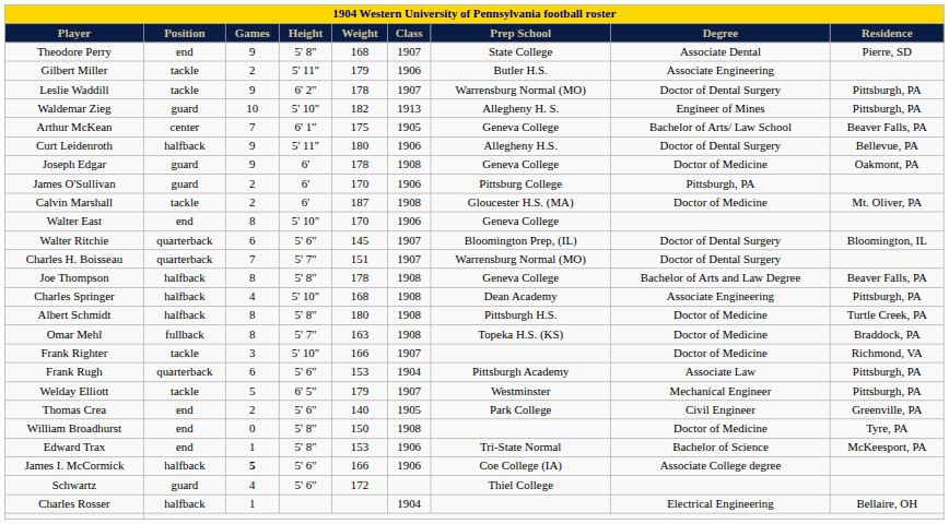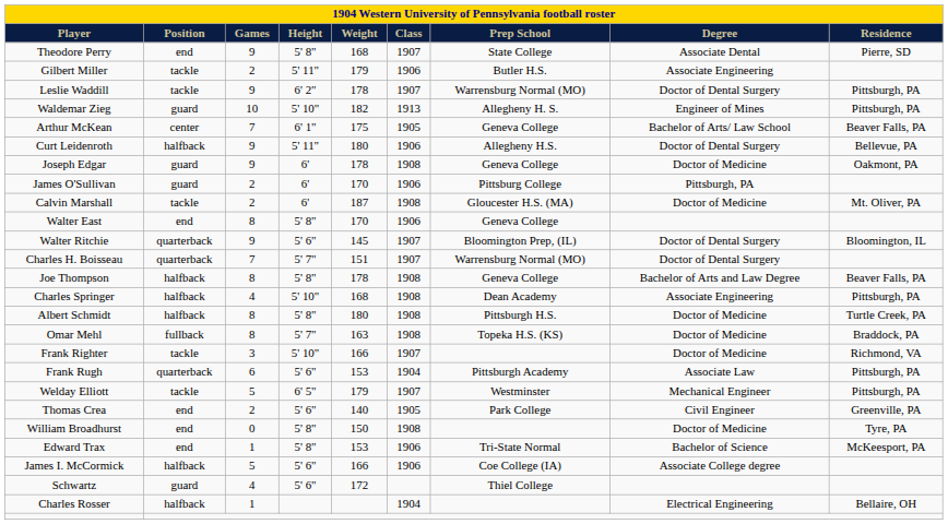 <table class="wikitable collapsible collapsed" style="margin: left; text-align:right; width:100%;">
 <tr>
 <th colspan="10" ; style="background:gold; color:darkblue; text-align: center;"><strong>1904 Western University of Pennsylvania football roster</strong></th>
 </tr>
 <tr align="center"  style="background:#091C44; color:#CEC499;">
 <td><strong>Player</strong></td>
 <td><strong>Position</strong></td>
 <td><strong>Games</strong></td>
 <td><strong>Height</strong></td>
 <td><strong>Weight</strong></td>
 <td><strong>Class</strong></td>
 <td><strong>Prep School</strong></td>
 <td><strong>Degree</strong></td>
 <td><strong>Residence</strong></td>
 </tr>
 <tr align="center" bgcolor="">
 <td>Theodore Perry</td>
 <td>end</td>
 <td>9</td>
 <td>5' 8"</td>
 <td>168</td>
 <td>1907</td>
 <td>State College</td>
 <td>Associate Dental</td>
 <td>Pierre, SD</td>
 </tr>
 <tr align="center" bgcolor="">
 <td>Gilbert Miller</td>
 <td>tackle</td>
 <td>2</td>
 <td>5' 11"</td>
 <td>179</td>
 <td>1906</td>
 <td>Butler H.S.</td>
 <td>Associate Engineering</td>
 <td></td>
 </tr>
 <tr align="center" bgcolor="">
 <td>Leslie Waddill</td>
 <td>tackle</td>
 <td>9</td>
 <td>6' 2"</td>
 <td>178</td>
 <td>1907</td>
 <td>Warrensburg Normal (MO)</td>
 <td>Doctor of Dental Surgery</td>
 <td>Pittsburgh, PA</td>
 </tr>
 <tr align="center" bgcolor="">
 <td>Waldemar Zieg</td>
 <td>guard</td>
 <td>10</td>
 <td>5' 10"</td>
 <td>182</td>
 <td>1913</td>
 <td>Allegheny H. S.</td>
 <td>Engineer of Mines</td>
 <td>Pittsburgh, PA</td>
 </tr>
 <tr align="center" bgcolor="">
 <td>Arthur McKean</td>
 <td>center</td>
 <td>7</td>
 <td>6' 1"</td>
 <td>175</td>
 <td>1905</td>
 <td>Geneva College</td>
 <td>Bachelor of Arts/ Law School</td>
 <td>Beaver Falls, PA</td>
 </tr>
 <tr align="center" bgcolor="">
 <td>Curt Leidenroth</td>
 <td>halfback</td>
 <td>9</td>
 <td>5' 11"</td>
 <td>180</td>
 <td>1906</td>
 <td>Allegheny H.S.</td>
 <td>Doctor of Dental Surgery</td>
 <td>Bellevue, PA</td>
 </tr>
 <tr align="center" bgcolor="">
 <td>Joseph Edgar</td>
 <td>guard</td>
 <td>9</td>
 <td>6'</td>
 <td>178</td>
 <td>1908</td>
 <td>Geneva College</td>
 <td>Doctor of Medicine</td>
 <td>Oakmont, PA</td>
 </tr>
 <tr align="center" bgcolor="">
 <td>James O'Sullivan</td>
 <td>guard</td>
 <td>2</td>
 <td>6'</td>
 <td>170</td>
 <td>1906</td>
 <td>Pittsburg College</td>
 <td Doctor of Medicine>Pittsburgh, PA</td>
 </tr>
 <tr align="center" bgcolor="">
 <td>Calvin Marshall</td>
 <td>tackle</td>
 <td>2</td>
 <td>6'</td>
 <td>187</td>
 <td>1908</td>
 <td>Gloucester H.S. (MA)</td>
 <td>Doctor of Medicine</td>
 <td>Mt. Oliver, PA</td>
 </tr>
 <tr align="center" bgcolor="">
 <td>Walter East</td>
 <td>end</td>
 <td>8</td>
-<td>5' 10"</td>
+<td>5' 8"</td>
 <td>170</td>
 <td>1906</td>
 <td>Geneva College</td>
 <td></td>
 <td></td>
 </tr>
 <tr align="center" bgcolor="">
 <td>Walter Ritchie</td>
 <td>quarterback</td>
-<td>6</td>
+<td>9</td>
 <td>5' 6"</td>
 <td>145</td>
 <td>1907</td>
 <td>Bloomington Prep, (IL)</td>
 <td>Doctor of Dental Surgery</td>
 <td>Bloomington, IL</td>
 </tr>
 <tr align="center" bgcolor="">
 <td>Charles H. Boisseau</td>
 <td>quarterback</td>
 <td>7</td>
 <td>5' 7"</td>
 <td>151</td>
 <td>1907</td>
 <td>Warrensburg Normal (MO)</td>
 <td>Doctor of Dental Surgery</td>
 <td></td>
 </tr>
 <tr align="center" bgcolor="">
 <td>Joe Thompson</td>
 <td>halfback</td>
 <td>8</td>
 <td>5' 8"</td>
 <td>178</td>
 <td>1908</td>
 <td>Geneva College</td>
 <td>Bachelor of Arts and Law Degree</td>
 <td>Beaver Falls, PA</td>
 </tr>
 <tr align="center" bgcolor="">
 <td>Charles Springer</td>
 <td>halfback</td>
 <td>4</td>
 <td>5' 10"</td>
 <td>168</td>
 <td>1908</td>
 <td>Dean Academy</td>
 <td>Associate Engineering</td>
 <td>Pittsburgh, PA</td>
 </tr>
 <tr align="center" bgcolor="">
 <td>Albert Schmidt</td>
 <td>halfback</td>
 <td>8</td>
 <td>5' 8"</td>
 <td>180</td>
 <td>1908</td>
 <td>Pittsburgh H.S.</td>
 <td>Doctor of Medicine</td>
 <td>Turtle Creek, PA</td>
 </tr>
 <tr align="center" bgcolor="">
 <td>Omar Mehl</td>
 <td>fullback</td>
 <td>8</td>
 <td>5' 7"</td>
 <td>163</td>
 <td>1908</td>
 <td>Topeka H.S. (KS)</td>
 <td>Doctor of Medicine</td>
 <td>Braddock, PA</td>
 </tr>
 <tr align="center" bgcolor="">
 <td>Frank Righter</td>
 <td>tackle</td>
 <td>3</td>
 <td>5' 10"</td>
 <td>166</td>
 <td>1907</td>
 <td></td>
 <td>Doctor of Medicine</td>
 <td>Richmond, VA</td>
 </tr>
 <tr align="center" bgcolor="">
 <td>Frank Rugh</td>
 <td>quarterback</td>
 <td>6</td>
 <td>5' 6"</td>
 <td>153</td>
 <td>1904</td>
 <td>Pittsburgh Academy</td>
 <td>Associate Law</td>
 <td>Pittsburgh, PA</td>
 </tr>
 <tr align="center" bgcolor="">
 <td>Welday Elliott</td>
 <td>tackle</td>
 <td>5</td>
 <td>6' 5"</td>
 <td>179</td>
 <td>1907</td>
 <td>Westminster</td>
 <td>Mechanical Engineer</td>
 <td>Pittsburgh, PA</td>
 </tr>
 <tr align="center" bgcolor="">
 <td>Thomas Crea</td>
 <td>end</td>
 <td>2</td>
 <td>5' 6"</td>
 <td>140</td>
 <td>1905</td>
 <td>Park College</td>
 <td>Civil Engineer</td>
 <td>Greenville, PA</td>
 </tr>
 <tr align="center" bgcolor="">
 <td>William Broadhurst</td>
 <td>end</td>
 <td>0</td>
 <td>5' 8"</td>
 <td>150</td>
 <td>1908</td>
 <td></td>
 <td>Doctor of Medicine</td>
 <td>Tyre, PA</td>
 </tr>
 <tr align="center" bgcolor="">
 <td>Edward Trax</td>
 <td>end</td>
 <td>1</td>
 <td>5' 8"</td>
 <td>153</td>
 <td>1906</td>
 <td>Tri-State Normal</td>
 <td>Bachelor of Science</td>
 <td>McKeesport, PA</td>
 </tr>
 <tr align="center" bgcolor="">
 <td>James I. McCormick</td>
 <td>halfback</td>
-<td><strong>5</strong></td>
+<td>5</td>
 <td>5' 6"</td>
 <td>166</td>
 <td>1906</td>
 <td>Coe College (IA)</td>
 <td>Associate College degree</td>
 <td></td>
 </tr>
 <tr align="center" bgcolor="">
 <td>Schwartz</td>
 <td>guard</td>
 <td>4</td>
 <td>5' 6"</td>
 <td>172</td>
 <td></td>
 <td>Thiel College</td>
 <td></td>
 <td></td>
 </tr>
 <tr align="center" bgcolor="">
 <td>Charles Rosser</td>
 <td>halfback</td>
 <td>1</td>
 <td></td>
 <td></td>
 <td>1904</td>
 <td></td>
 <td>Electrical Engineering</td>
 <td>Bellaire, OH</td>
 </tr>
 <tr align="center" bgcolor="">
 <td></td>
 </tr>
 </table>
